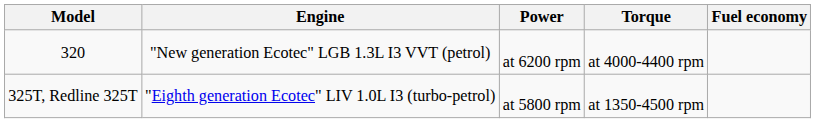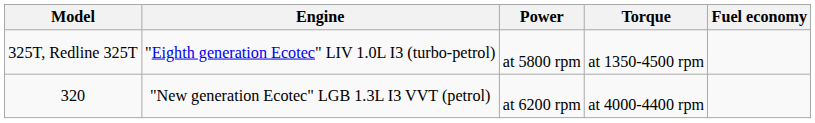 <table class="wikitable sortable" style="text-align: center;">
 <tr>
 <th>Model</th>
 <th>Engine</th>
 <th>Power</th>
 <th>Torque</th>
 <th>Fuel economy</th>
 </tr>
 <tr>
+<td>325T, Redline 325T</td>
+<td rowspan="1">"<a href='#'>Eighth generation Ecotec</a>" LIV 1.0L I3 (turbo-petrol)</td>
+<td> <br> at 5800 rpm</td>
+<td> <br> at 1350-4500 rpm</td>
+<td></td>
+</tr>
+<tr>
 <td>320</td>
 <td rowspan="1">"New generation Ecotec" LGB 1.3L I3 VVT (petrol)</td>
 <td> <br> at 6200 rpm</td>
 <td> <br> at 4000-4400 rpm</td>
 <td></td>
 </tr>
-<tr>
-<td>325T, Redline 325T</td>
-<td rowspan="1">"<a href='#'>Eighth generation Ecotec</a>" LIV 1.0L I3 (turbo-petrol)</td>
-<td> <br> at 5800 rpm</td>
-<td> <br> at 1350-4500 rpm</td>
-<td></td>
-</tr>
 </table>
